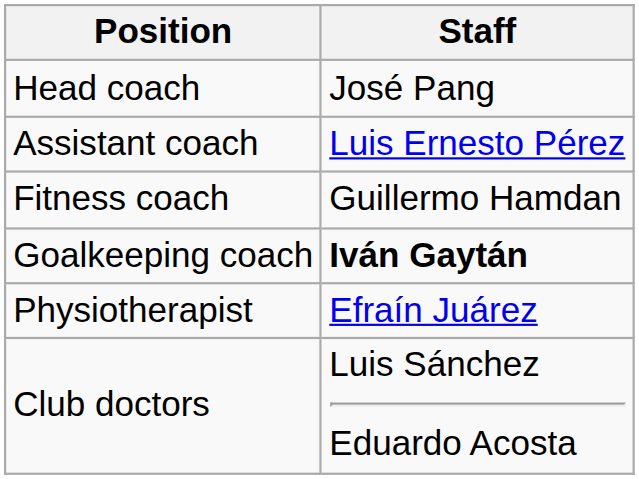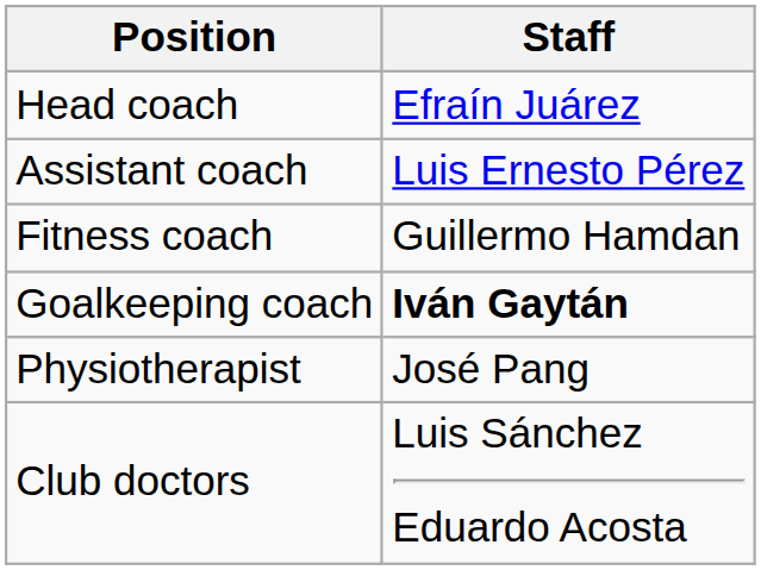 <table class=wikitable>
 <tr>
 <th>Position</th>
 <th>Staff</th>
 </tr>
 <tr>
 <td>Head coach</td>
-<td> José Pang</td>
+<td> <a href='#'>Efraín Juárez</a></td>
 </tr>
 <tr>
 <td>Assistant coach</td>
 <td> <a href='#'>Luis Ernesto Pérez</a></td>
 </tr>
 <tr>
 <td>Fitness coach</td>
 <td> Guillermo Hamdan</td>
 </tr>
 <tr>
 <td>Goalkeeping coach</td>
 <td><strong> Iván Gaytán</strong></td>
 </tr>
 <tr>
 <td>Physiotherapist</td>
-<td> <a href='#'>Efraín Juárez</a></td>
+<td> José Pang</td>
 </tr>
 <tr>
 <td>Club doctors</td>
 <td> Luis Sánchez<hr> Eduardo Acosta</td>
 </tr>
 </table>
